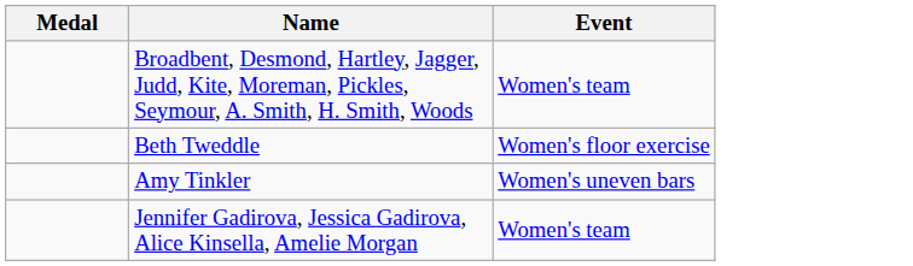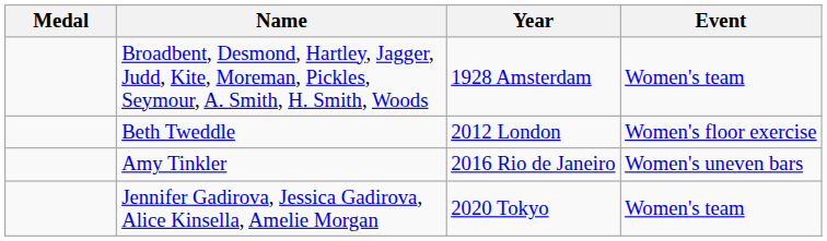 <table class="wikitable sortable">
 <tr>
 <th style="width:5em;">Medal</th>
 <th width=250>Name</th>
+<th>Year</th>
 <th>Event</th>
 </tr>
 <tr>
 <td></td>
 <td><a href='#'>Broadbent</a>, <a href='#'>Desmond</a>, <a href='#'>Hartley</a>, <a href='#'>Jagger</a>, <a href='#'>Judd</a>, <a href='#'>Kite</a>, <a href='#'>Moreman</a>, <a href='#'>Pickles</a>, <a href='#'>Seymour</a>, <a href='#'>A. Smith</a>, <a href='#'>H. Smith</a>, <a href='#'>Woods</a></td>
+<td> <a href='#'>1928 Amsterdam</a></td>
 <td><a href='#'>Women's team</a></td>
 </tr>
 <tr>
 <td></td>
 <td><a href='#'>Beth Tweddle</a></td>
+<td> <a href='#'>2012 London</a></td>
 <td><a href='#'>Women's floor exercise</a></td>
 </tr>
 <tr>
 <td></td>
 <td><a href='#'>Amy Tinkler</a></td>
+<td> <a href='#'>2016 Rio de Janeiro</a></td>
 <td><a href='#'>Women's uneven bars</a></td>
 </tr>
 <tr>
 <td></td>
 <td><a href='#'>Jennifer Gadirova</a>, <a href='#'>Jessica Gadirova</a>,<br><a href='#'>Alice Kinsella</a>, <a href='#'>Amelie Morgan</a></td>
+<td> <a href='#'>2020 Tokyo</a></td>
 <td><a href='#'>Women's team</a></td>
 </tr>
 </table>
